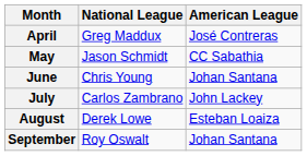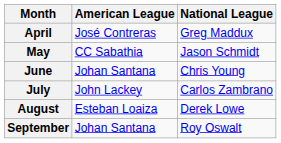 <table class="wikitable">
 <tr>
 <th>Month</th>
+<th>American League</th>
 <th>National League</th>
-<th>American League</th>
 </tr>
 <tr>
 <th>April</th>
+<td><a href='#'>José Contreras</a></td>
 <td><a href='#'>Greg Maddux</a></td>
-<td><a href='#'>José Contreras</a></td>
 </tr>
 <tr>
 <th>May</th>
+<td><a href='#'>CC Sabathia</a></td>
 <td><a href='#'>Jason Schmidt</a></td>
-<td><a href='#'>CC Sabathia</a></td>
 </tr>
 <tr>
 <th>June</th>
+<td><a href='#'>Johan Santana</a></td>
 <td><a href='#'>Chris Young</a></td>
-<td><a href='#'>Johan Santana</a></td>
 </tr>
 <tr>
 <th>July</th>
+<td><a href='#'>John Lackey</a></td>
 <td><a href='#'>Carlos Zambrano</a></td>
-<td><a href='#'>John Lackey</a></td>
 </tr>
 <tr>
 <th>August</th>
+<td><a href='#'>Esteban Loaiza</a></td>
 <td><a href='#'>Derek Lowe</a></td>
-<td><a href='#'>Esteban Loaiza</a></td>
 </tr>
 <tr>
 <th>September</th>
+<td><a href='#'>Johan Santana</a></td>
 <td><a href='#'>Roy Oswalt</a></td>
-<td><a href='#'>Johan Santana</a></td>
 </tr>
 </table>
